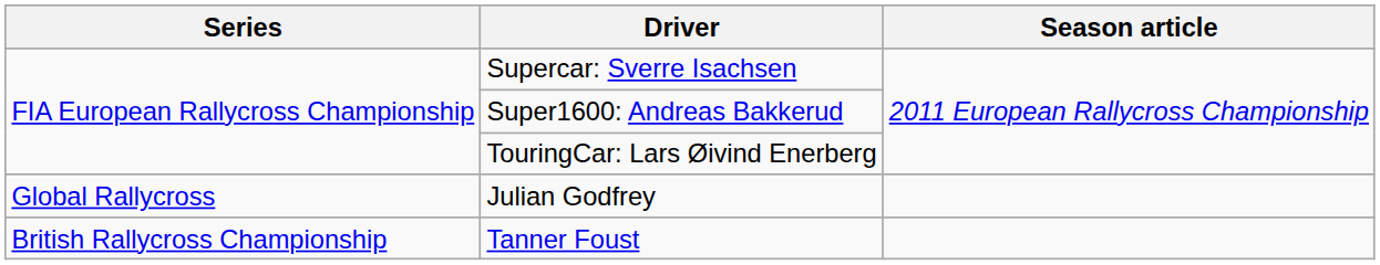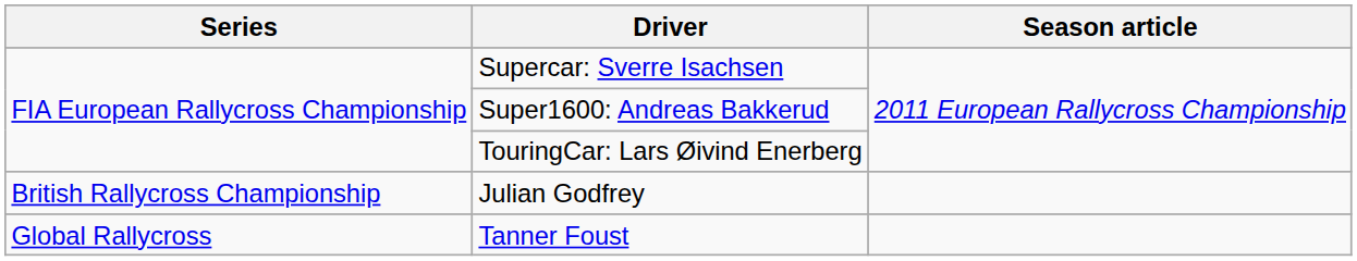 <table class="wikitable" style="font-size: 87%;">
 <tr>
 <th>Series</th>
 <th>Driver</th>
 <th>Season article</th>
 </tr>
 <tr>
 <td rowspan=3><a href='#'>FIA European Rallycross Championship</a></td>
 <td>Supercar:  <a href='#'>Sverre Isachsen</a></td>
 <td rowspan=3><em><a href='#'>2011 European Rallycross Championship</a></em></td>
 </tr>
 <tr>
 <td>Super1600:  <a href='#'>Andreas Bakkerud</a></td>
 </tr>
 <tr>
 <td>TouringCar:  Lars Øivind Enerberg</td>
 </tr>
 <tr>
-<td><a href='#'>Global Rallycross</a></td>
+<td><a href='#'>British Rallycross Championship</a></td>
 <td> Julian Godfrey</td>
 <td></td>
 </tr>
 <tr>
-<td><a href='#'>British Rallycross Championship</a></td>
+<td><a href='#'>Global Rallycross</a></td>
 <td> <a href='#'>Tanner Foust</a></td>
 <td></td>
 </tr>
 </table>
